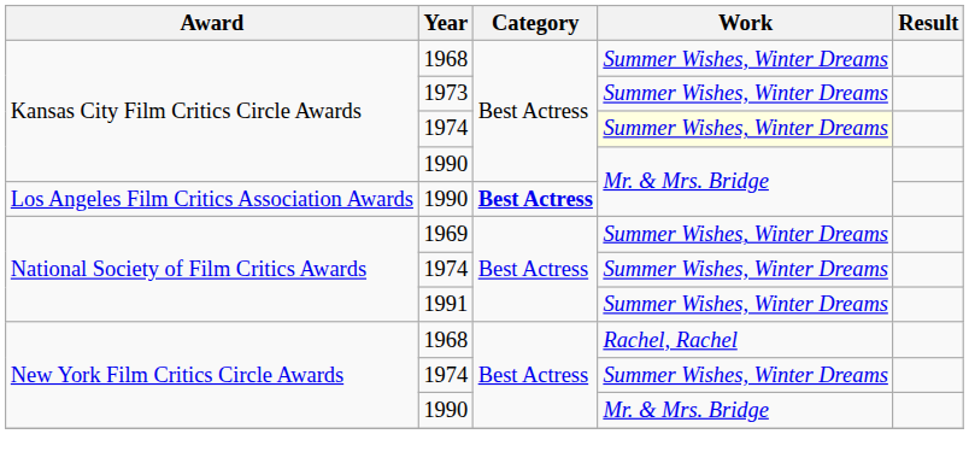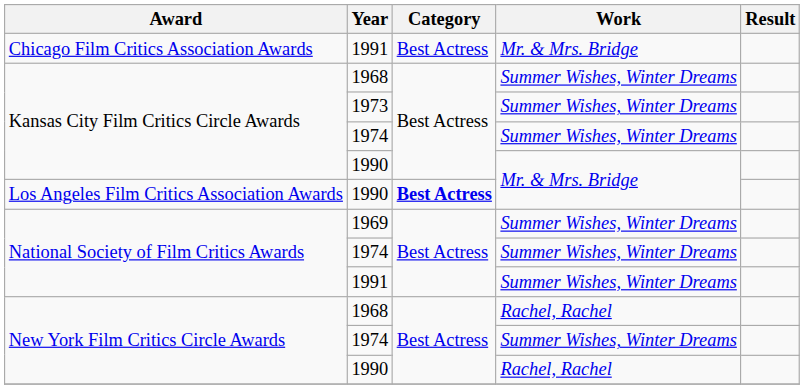 <table class="wikitable unsortable">
 <tr align="center">
 <th>Award</th>
 <th>Year</th>
 <th>Category</th>
 <th>Work</th>
 <th>Result</th>
+</tr>
+<tr>
+<td><a href='#'>Chicago Film Critics Association Awards</a></td>
+<td>1991</td>
+<td><a href='#'>Best Actress</a></td>
+<td><em><a href='#'>Mr. & Mrs. Bridge</a></em></td>
+<td></td>
 </tr>
 <tr>
 <td rowspan=4>Kansas City Film Critics Circle Awards</td>
 <td>1968</td>
 <td rowspan=4>Best Actress</td>
 <td><em><a href='#'>Summer Wishes, Winter Dreams</a></em></td>
 <td></td>
 </tr>
 <tr>
 <td>1973</td>
 <td><em><a href='#'>Summer Wishes, Winter Dreams</a></em></td>
 <td></td>
 </tr>
 <tr>
 <td>1974</td>
-<td style="background: lightyellow;"><em><a href='#'>Summer Wishes, Winter Dreams</a></em></td>
+<td><em><a href='#'>Summer Wishes, Winter Dreams</a></em></td>
 <td></td>
 </tr>
 <tr>
 <td>1990</td>
 <td rowspan=2><em><a href='#'>Mr. & Mrs. Bridge</a></em></td>
 <td></td>
 </tr>
 <tr>
 <td><a href='#'>Los Angeles Film Critics Association Awards</a></td>
 <td>1990</td>
 <td><strong><a href='#'>Best Actress</a></strong></td>
 <td></td>
 </tr>
 <tr>
 <td rowspan=3><a href='#'>National Society of Film Critics Awards</a></td>
 <td>1969</td>
 <td rowspan=3><a href='#'>Best Actress</a></td>
 <td><em><a href='#'>Summer Wishes, Winter Dreams</a></em></td>
 <td></td>
 </tr>
 <tr>
 <td>1974</td>
 <td><em><a href='#'>Summer Wishes, Winter Dreams</a></em></td>
 <td></td>
 </tr>
 <tr>
 <td>1991</td>
 <td><em><a href='#'>Summer Wishes, Winter Dreams</a></em></td>
 <td></td>
 </tr>
 <tr>
 <td rowspan=3><a href='#'>New York Film Critics Circle Awards</a></td>
 <td>1968</td>
 <td rowspan=3><a href='#'>Best Actress</a></td>
 <td><em><a href='#'>Rachel, Rachel</a></em></td>
 <td></td>
 </tr>
 <tr>
 <td>1974</td>
 <td><em><a href='#'>Summer Wishes, Winter Dreams</a></em></td>
 <td></td>
 </tr>
 <tr>
 <td>1990</td>
-<td><em><a href='#'>Mr. & Mrs. Bridge</a></em></td>
+<td><em><a href='#'>Rachel, Rachel</a></em></td>
 <td></td>
 </tr>
 <tr>
 </tr>
 </table>
